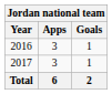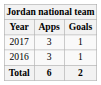 <table class="wikitable" style="text-align:center">
 <tr>
 <th colspan=3>Jordan national team</th>
 </tr>
 <tr>
 <th>Year</th>
 <th>Apps</th>
 <th>Goals</th>
 </tr>
 <tr>
-<td>2016</td>
+<td>2017</td>
 <td>3</td>
 <td>1</td>
 </tr>
 <tr>
-<td>2017</td>
+<td>2016</td>
 <td>3</td>
 <td>1</td>
 </tr>
 <tr>
 <th>Total</th>
 <th>6</th>
 <th>2</th>
 </tr>
 </table>
